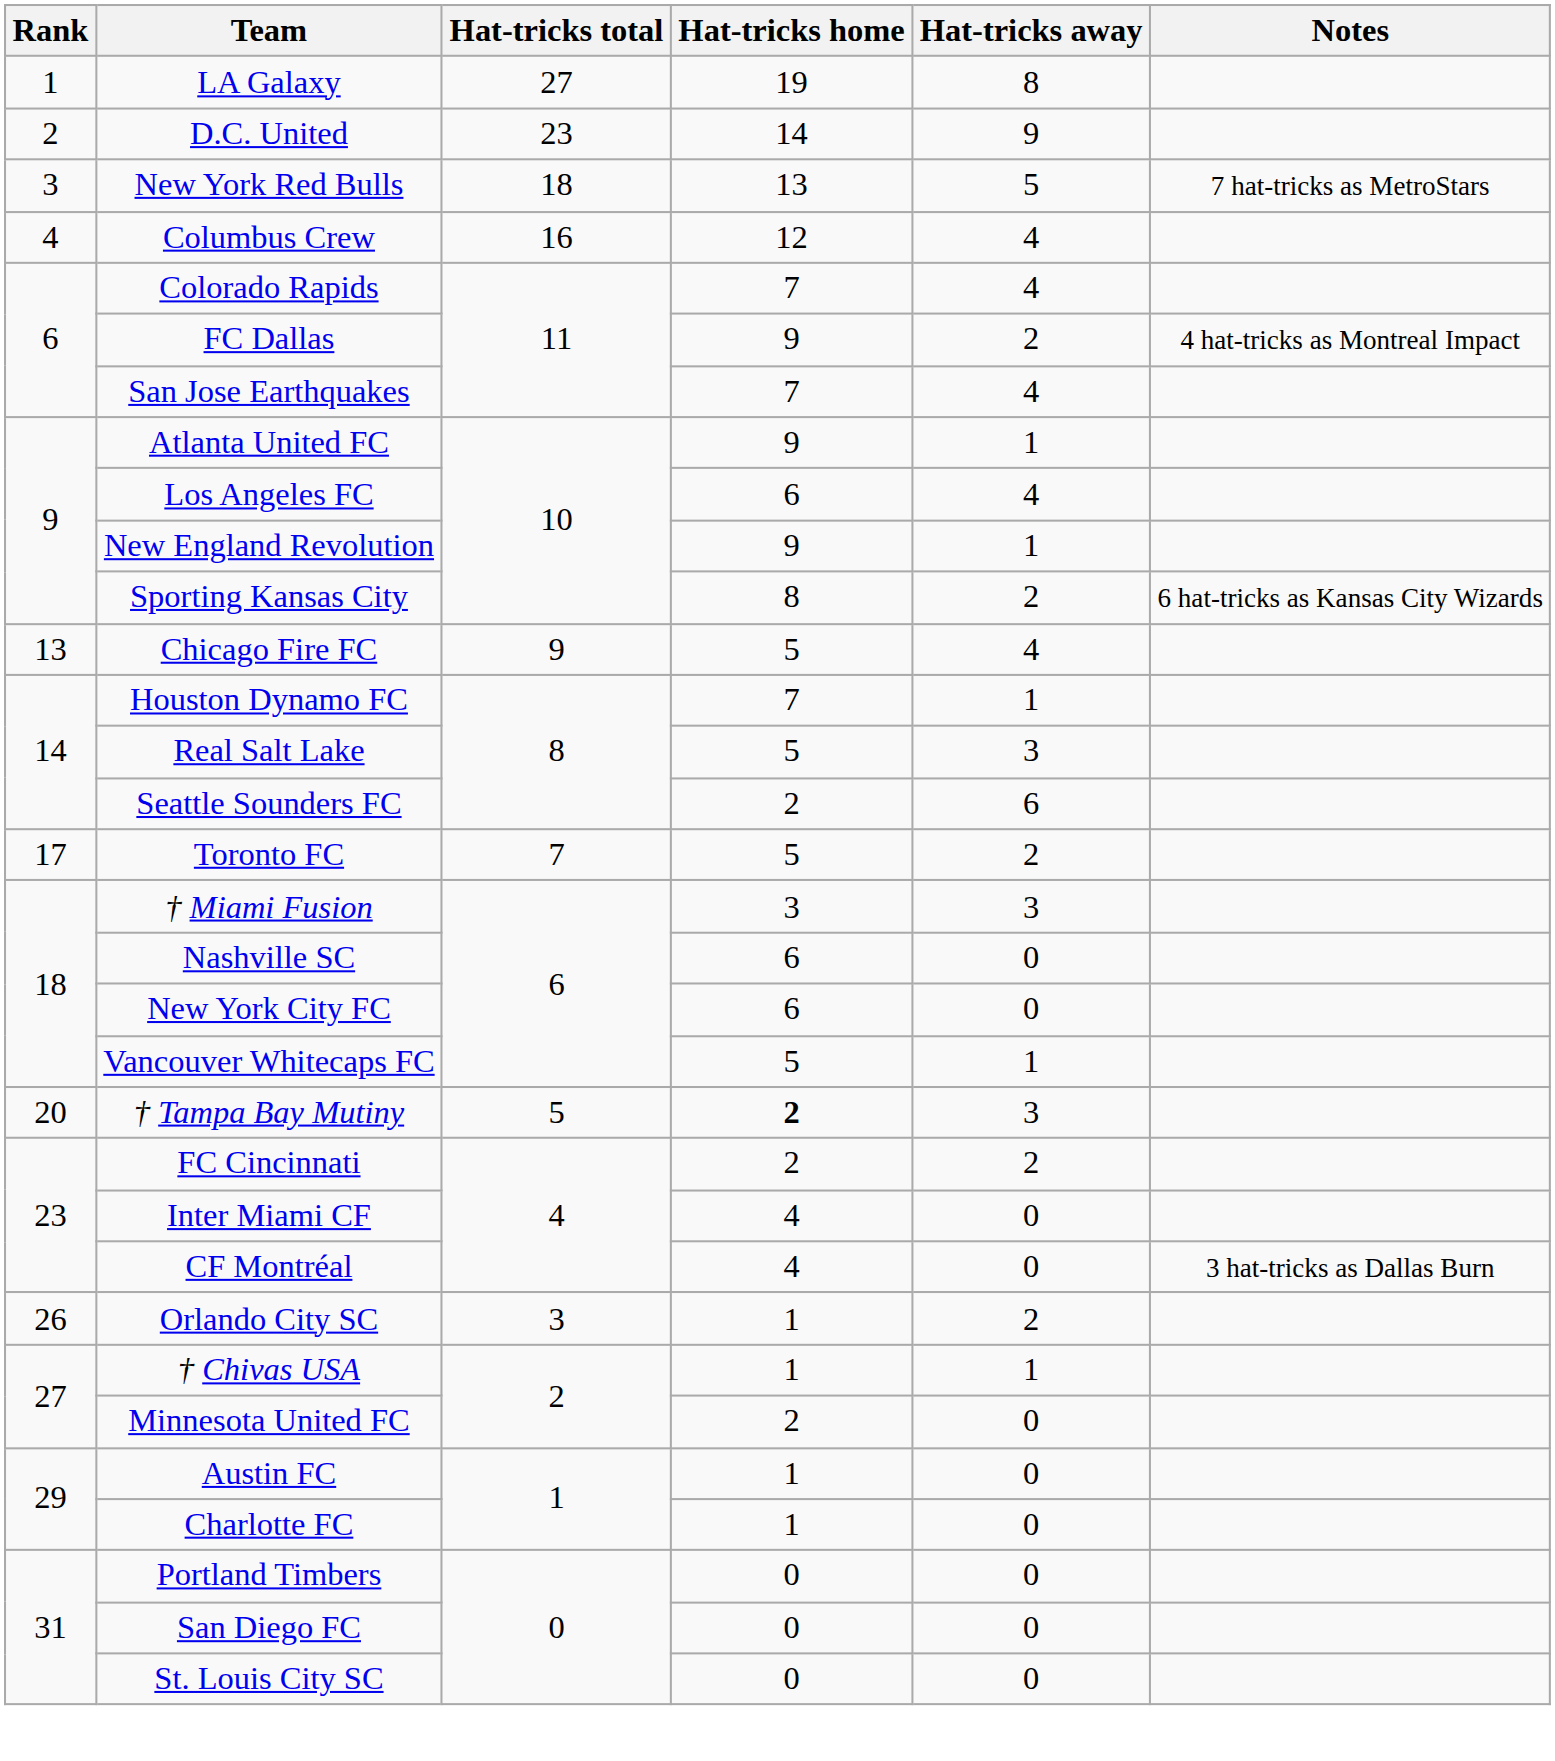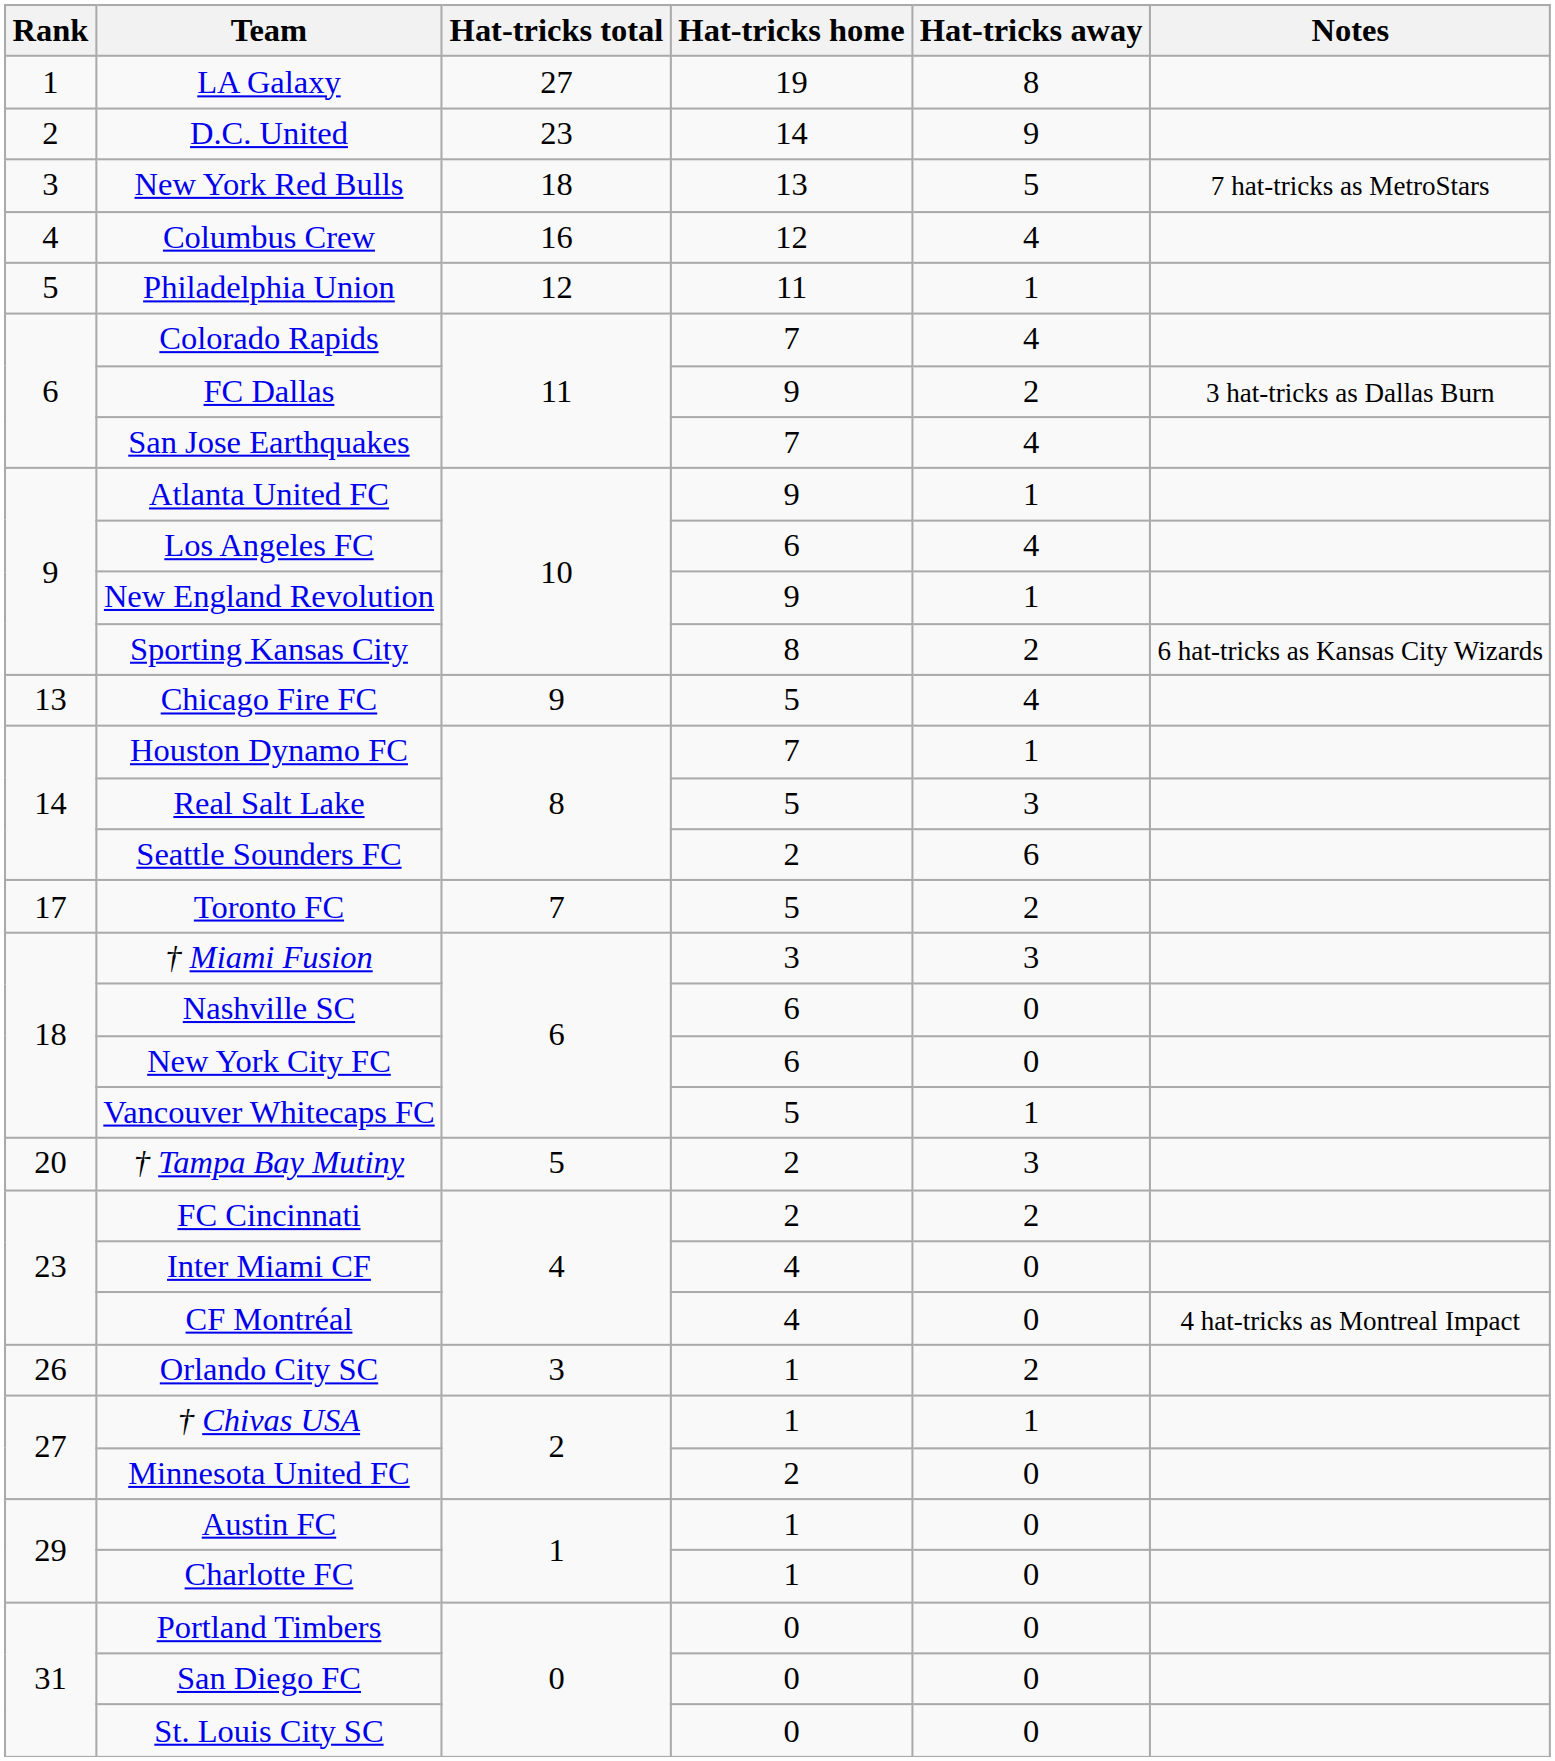 <table class="wikitable" style="text-align:center">
 <tr>
 <th>Rank</th>
 <th>Team</th>
 <th>Hat-tricks total</th>
 <th>Hat-tricks home</th>
 <th>Hat-tricks away</th>
 <th>Notes</th>
 </tr>
 <tr>
 <td>1</td>
 <td><a href='#'>LA Galaxy</a></td>
 <td>27</td>
 <td>19</td>
 <td>8</td>
 <td></td>
 </tr>
 <tr>
 <td>2</td>
 <td><a href='#'>D.C. United</a></td>
 <td>23</td>
 <td>14</td>
 <td>9</td>
 <td></td>
 </tr>
 <tr>
 <td>3</td>
 <td><a href='#'>New York Red Bulls</a></td>
 <td>18</td>
 <td>13</td>
 <td>5</td>
 <td><small>7 hat-tricks as MetroStars</small></td>
 </tr>
 <tr>
 <td>4</td>
 <td><a href='#'>Columbus Crew</a></td>
 <td>16</td>
 <td>12</td>
 <td>4</td>
 <td></td>
 </tr>
 <tr>
+<td>5</td>
+<td><a href='#'>Philadelphia Union</a></td>
+<td>12</td>
+<td>11</td>
+<td>1</td>
+<td></td>
+</tr>
+<tr>
 <td rowspan="3">6</td>
 <td><a href='#'>Colorado Rapids</a></td>
 <td rowspan="3">11</td>
 <td>7</td>
 <td>4</td>
 <td></td>
 </tr>
 <tr>
 <td><a href='#'>FC Dallas</a></td>
 <td>9</td>
 <td>2</td>
-<td><small>4 hat-tricks as Montreal Impact</small></td>
+<td><small>3 hat-tricks as Dallas Burn</small></td>
 </tr>
 <tr>
 <td><a href='#'>San Jose Earthquakes</a></td>
 <td>7</td>
 <td>4</td>
 <td></td>
 </tr>
 <tr>
 <td rowspan="4">9</td>
 <td><a href='#'>Atlanta United FC</a></td>
 <td rowspan="4">10</td>
 <td>9</td>
 <td>1</td>
 <td></td>
 </tr>
 <tr>
 <td><a href='#'>Los Angeles FC</a></td>
 <td>6</td>
 <td>4</td>
 <td></td>
 </tr>
 <tr>
 <td><a href='#'>New England Revolution</a></td>
 <td>9</td>
 <td>1</td>
 <td></td>
 </tr>
 <tr>
 <td><a href='#'>Sporting Kansas City</a></td>
 <td>8</td>
 <td>2</td>
 <td><small>6 hat-tricks as Kansas City Wizards</small></td>
 </tr>
 <tr>
 <td>13</td>
 <td><a href='#'>Chicago Fire FC</a></td>
 <td>9</td>
 <td>5</td>
 <td>4</td>
 <td></td>
 </tr>
 <tr>
 <td rowspan="3">14</td>
 <td><a href='#'>Houston Dynamo FC</a></td>
 <td rowspan="3">8</td>
 <td>7</td>
 <td>1</td>
 <td></td>
 </tr>
 <tr>
 <td><a href='#'>Real Salt Lake</a></td>
 <td>5</td>
 <td>3</td>
 <td></td>
 </tr>
 <tr>
 <td><a href='#'>Seattle Sounders FC</a></td>
 <td>2</td>
 <td>6</td>
 <td></td>
 </tr>
 <tr>
 <td>17</td>
 <td><a href='#'>Toronto FC</a></td>
 <td>7</td>
 <td>5</td>
 <td>2</td>
 <td></td>
 </tr>
 <tr>
 <td rowspan="4">18</td>
 <td><em>†</em> <em><a href='#'>Miami Fusion</a></em></td>
 <td rowspan="4">6</td>
 <td>3</td>
 <td>3</td>
 <td></td>
 </tr>
 <tr>
 <td><a href='#'>Nashville SC</a></td>
 <td>6</td>
 <td>0</td>
 <td></td>
 </tr>
 <tr>
 <td><a href='#'>New York City FC</a></td>
 <td>6</td>
 <td>0</td>
 <td></td>
 </tr>
 <tr>
 <td><a href='#'>Vancouver Whitecaps FC</a></td>
 <td>5</td>
 <td>1</td>
 <td></td>
 </tr>
 <tr>
 <td>20</td>
 <td><em>†</em> <em><a href='#'>Tampa Bay Mutiny</a></em></td>
 <td>5</td>
-<td><strong>2</strong></td>
+<td>2</td>
 <td>3</td>
 <td></td>
 </tr>
 <tr>
 <td rowspan="3">23</td>
 <td><a href='#'>FC Cincinnati</a></td>
 <td rowspan="3">4</td>
 <td>2</td>
 <td>2</td>
 <td></td>
 </tr>
 <tr>
 <td><a href='#'>Inter Miami CF</a></td>
 <td>4</td>
 <td>0</td>
 <td></td>
 </tr>
 <tr>
 <td><a href='#'>CF Montréal</a></td>
 <td>4</td>
 <td>0</td>
-<td><small>3 hat-tricks as Dallas Burn</small></td>
+<td><small>4 hat-tricks as Montreal Impact</small></td>
 </tr>
 <tr>
 <td>26</td>
 <td><a href='#'>Orlando City SC</a></td>
 <td>3</td>
 <td>1</td>
 <td>2</td>
 <td></td>
 </tr>
 <tr>
 <td rowspan="2">27</td>
 <td><em>†</em> <em><a href='#'>Chivas USA</a></em></td>
 <td rowspan="2">2</td>
 <td>1</td>
 <td>1</td>
 <td></td>
 </tr>
 <tr>
 <td><a href='#'>Minnesota United FC</a></td>
 <td>2</td>
 <td>0</td>
 <td></td>
 </tr>
 <tr>
 <td rowspan="2">29</td>
 <td><a href='#'>Austin FC</a></td>
 <td rowspan="2">1</td>
 <td>1</td>
 <td>0</td>
 <td></td>
 </tr>
 <tr>
 <td><a href='#'>Charlotte FC</a></td>
 <td>1</td>
 <td>0</td>
 <td></td>
 </tr>
 <tr>
 <td rowspan="3">31</td>
 <td><a href='#'>Portland Timbers</a></td>
 <td rowspan="3">0</td>
 <td>0</td>
 <td>0</td>
 <td></td>
 </tr>
 <tr>
 <td><a href='#'>San Diego FC</a></td>
 <td>0</td>
 <td>0</td>
 </tr>
 <tr>
 <td><a href='#'>St. Louis City SC</a></td>
 <td>0</td>
 <td>0</td>
 <td></td>
 </tr>
 </table>
